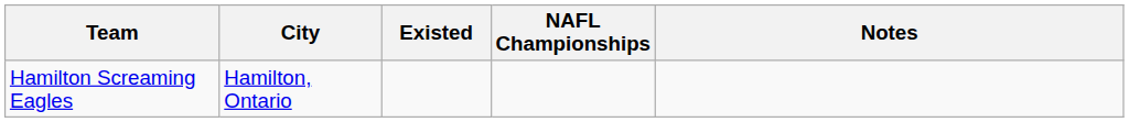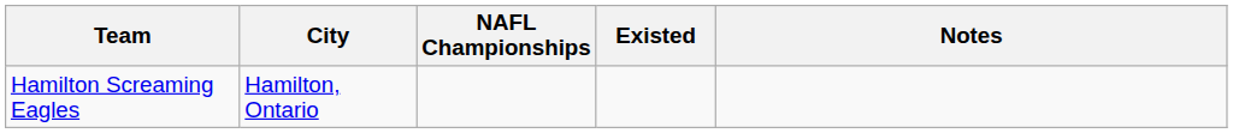 <table class="wikitable">
 <tr>
 <th bgcolor="#DDDDFF" width="20%">Team</th>
 <th bgcolor="#DDDDFF" width="15%">City</th>
+<th bgcolor="#DDDDFF" width="5%">NAFL Championships</th>
 <th bgcolor="#DDDDFF" width="10%">Existed</th>
-<th bgcolor="#DDDDFF" width="5%">NAFL Championships</th>
 <th bgcolor="#DDDDFF" width="45%">Notes</th>
 </tr>
 <tr>
 <td><a href='#'>Hamilton Screaming Eagles</a></td>
 <td><a href='#'>Hamilton, Ontario</a></td>
 <td></td>
 <td></td>
 <td></td>
 </tr>
 </table>
